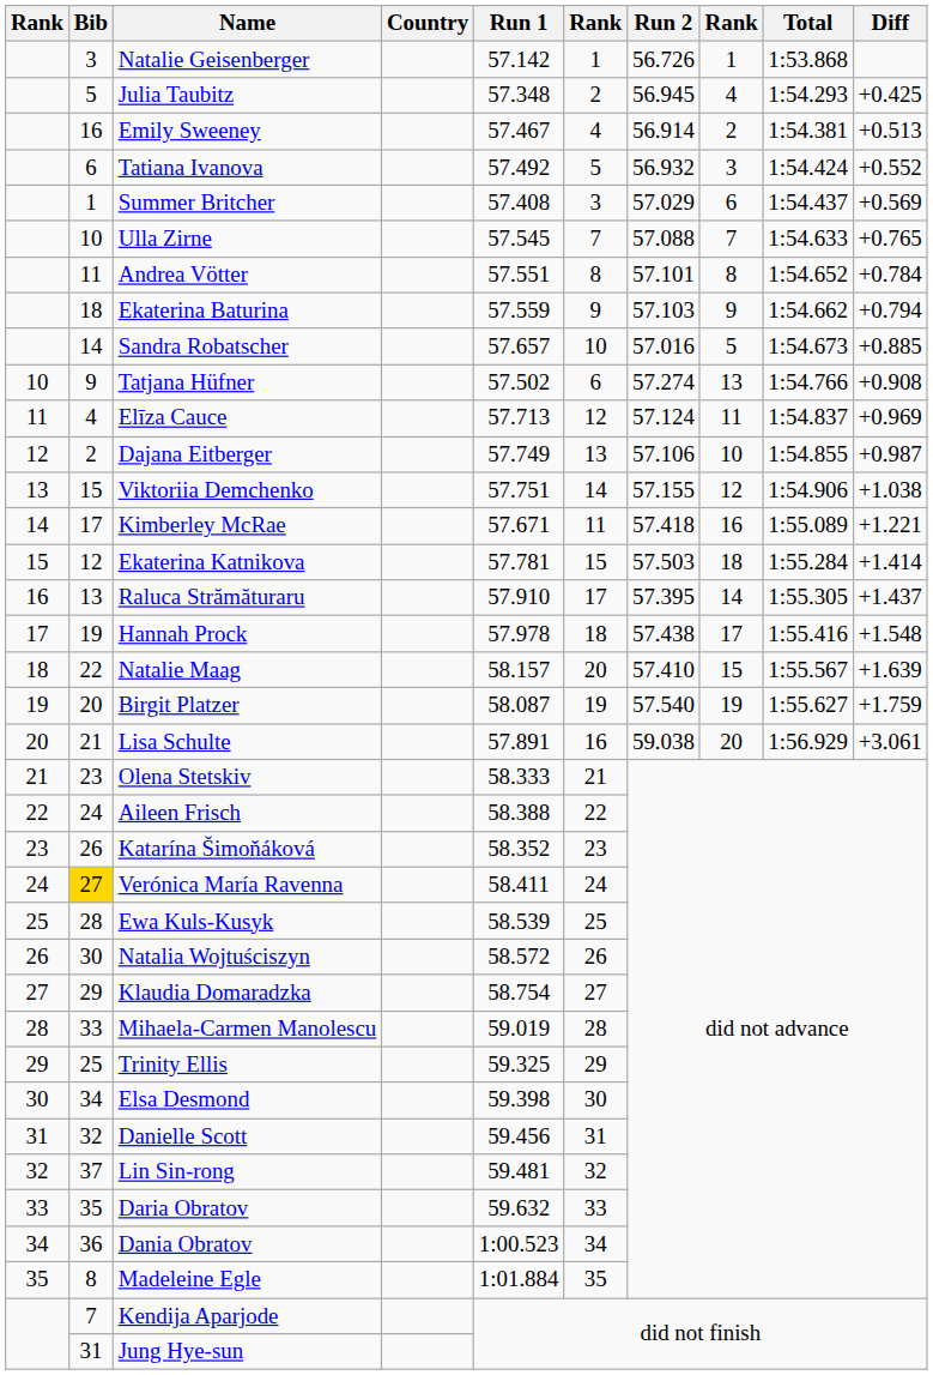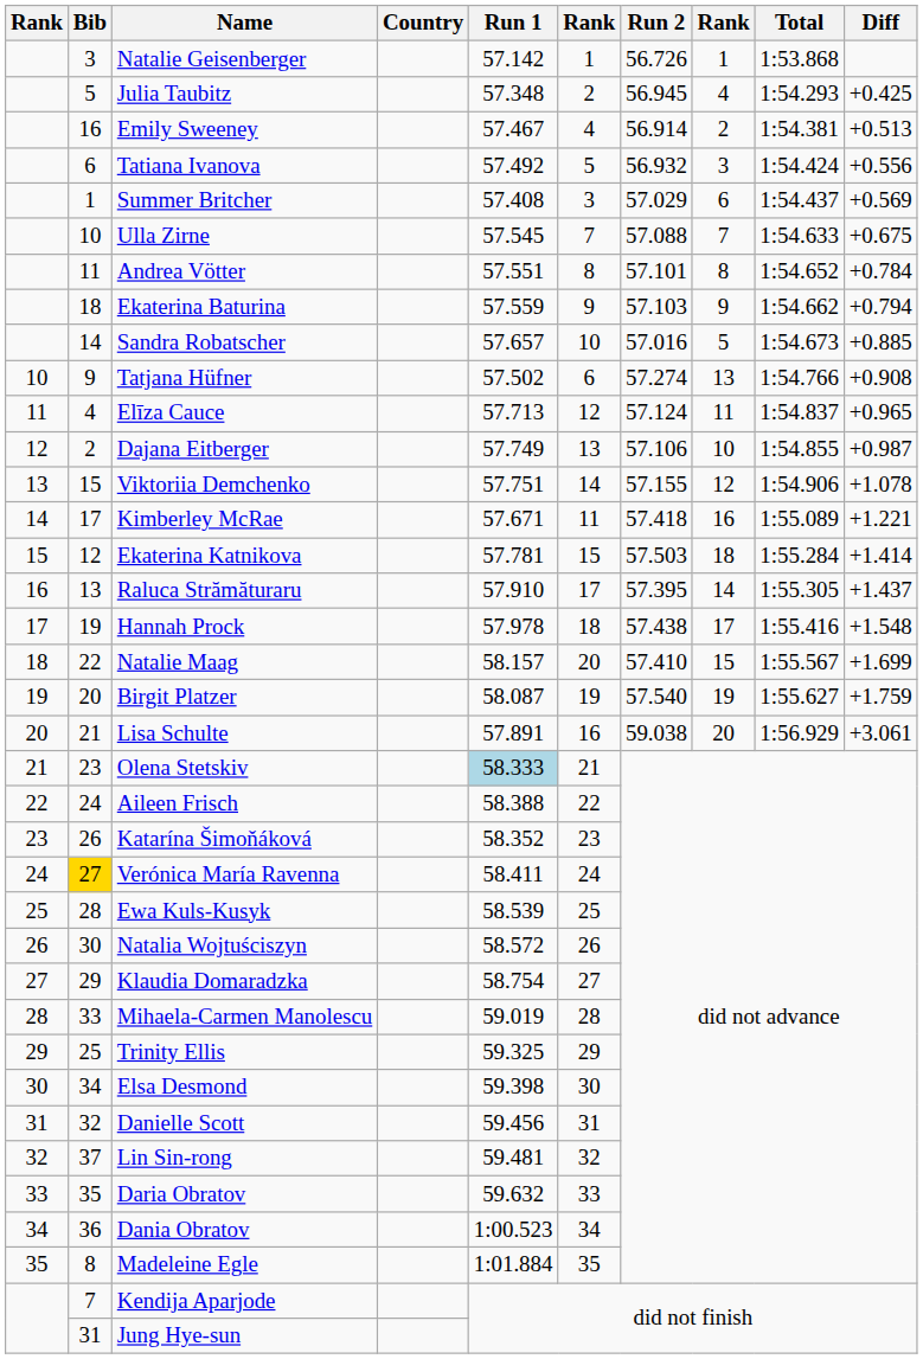 <table class="wikitable sortable" style="text-align:center">
 <tr>
 <th>Rank</th>
 <th>Bib</th>
 <th>Name</th>
 <th>Country</th>
 <th>Run 1</th>
 <th>Rank</th>
 <th>Run 2</th>
 <th>Rank</th>
 <th>Total</th>
 <th>Diff</th>
 </tr>
 <tr>
 <td></td>
 <td>3</td>
 <td align=left><a href='#'>Natalie Geisenberger</a></td>
 <td align=left></td>
 <td>57.142</td>
 <td>1</td>
 <td>56.726</td>
 <td>1</td>
 <td>1:53.868</td>
 <td></td>
 </tr>
 <tr>
 <td></td>
 <td>5</td>
 <td align=left><a href='#'>Julia Taubitz</a></td>
 <td align=left></td>
 <td>57.348</td>
 <td>2</td>
 <td>56.945</td>
 <td>4</td>
 <td>1:54.293</td>
 <td>+0.425</td>
 </tr>
 <tr>
 <td></td>
 <td>16</td>
 <td align=left><a href='#'>Emily Sweeney</a></td>
 <td align=left></td>
 <td>57.467</td>
 <td>4</td>
 <td>56.914</td>
 <td>2</td>
 <td>1:54.381</td>
 <td>+0.513</td>
 </tr>
 <tr>
 <td></td>
 <td>6</td>
 <td align=left><a href='#'>Tatiana Ivanova</a></td>
 <td align=left></td>
 <td>57.492</td>
 <td>5</td>
 <td>56.932</td>
 <td>3</td>
 <td>1:54.424</td>
-<td>+0.552</td>
+<td>+0.556</td>
 </tr>
 <tr>
 <td></td>
 <td>1</td>
 <td align=left><a href='#'>Summer Britcher</a></td>
 <td align=left></td>
 <td>57.408</td>
 <td>3</td>
 <td>57.029</td>
 <td>6</td>
 <td>1:54.437</td>
 <td>+0.569</td>
 </tr>
 <tr>
 <td></td>
 <td>10</td>
 <td align=left><a href='#'>Ulla Zirne</a></td>
 <td align=left></td>
 <td>57.545</td>
 <td>7</td>
 <td>57.088</td>
 <td>7</td>
 <td>1:54.633</td>
-<td>+0.765</td>
+<td>+0.675</td>
 </tr>
 <tr>
 <td></td>
 <td>11</td>
 <td align=left><a href='#'>Andrea Vötter</a></td>
 <td align=left></td>
 <td>57.551</td>
 <td>8</td>
 <td>57.101</td>
 <td>8</td>
 <td>1:54.652</td>
 <td>+0.784</td>
 </tr>
 <tr>
 <td></td>
 <td>18</td>
 <td align=left><a href='#'>Ekaterina Baturina</a></td>
 <td align=left></td>
 <td>57.559</td>
 <td>9</td>
 <td>57.103</td>
 <td>9</td>
 <td>1:54.662</td>
 <td>+0.794</td>
 </tr>
 <tr>
 <td></td>
 <td>14</td>
 <td align=left><a href='#'>Sandra Robatscher</a></td>
 <td align=left></td>
 <td>57.657</td>
 <td>10</td>
 <td>57.016</td>
 <td>5</td>
 <td>1:54.673</td>
 <td>+0.885</td>
 </tr>
 <tr>
 <td>10</td>
 <td>9</td>
 <td align=left><a href='#'>Tatjana Hüfner</a></td>
 <td align=left></td>
 <td>57.502</td>
 <td>6</td>
 <td>57.274</td>
 <td>13</td>
 <td>1:54.766</td>
 <td>+0.908</td>
 </tr>
 <tr>
 <td>11</td>
 <td>4</td>
 <td align=left><a href='#'>Elīza Cauce</a></td>
 <td align=left></td>
 <td>57.713</td>
 <td>12</td>
 <td>57.124</td>
 <td>11</td>
 <td>1:54.837</td>
-<td>+0.969</td>
+<td>+0.965</td>
 </tr>
 <tr>
 <td>12</td>
 <td>2</td>
 <td align=left><a href='#'>Dajana Eitberger</a></td>
 <td align=left></td>
 <td>57.749</td>
 <td>13</td>
 <td>57.106</td>
 <td>10</td>
 <td>1:54.855</td>
 <td>+0.987</td>
 </tr>
 <tr>
 <td>13</td>
 <td>15</td>
 <td align=left><a href='#'>Viktoriia Demchenko</a></td>
 <td align=left></td>
 <td>57.751</td>
 <td>14</td>
 <td>57.155</td>
 <td>12</td>
 <td>1:54.906</td>
-<td>+1.038</td>
+<td>+1.078</td>
 </tr>
 <tr>
 <td>14</td>
 <td>17</td>
 <td align=left><a href='#'>Kimberley McRae</a></td>
 <td align=left></td>
 <td>57.671</td>
 <td>11</td>
 <td>57.418</td>
 <td>16</td>
 <td>1:55.089</td>
 <td>+1.221</td>
 </tr>
 <tr>
 <td>15</td>
 <td>12</td>
 <td align=left><a href='#'>Ekaterina Katnikova</a></td>
 <td align=left></td>
 <td>57.781</td>
 <td>15</td>
 <td>57.503</td>
 <td>18</td>
 <td>1:55.284</td>
 <td>+1.414</td>
 </tr>
 <tr>
 <td>16</td>
 <td>13</td>
 <td align=left><a href='#'>Raluca Strămăturaru</a></td>
 <td align=left></td>
 <td>57.910</td>
 <td>17</td>
 <td>57.395</td>
 <td>14</td>
 <td>1:55.305</td>
 <td>+1.437</td>
 </tr>
 <tr>
 <td>17</td>
 <td>19</td>
 <td align=left><a href='#'>Hannah Prock</a></td>
 <td align=left></td>
 <td>57.978</td>
 <td>18</td>
 <td>57.438</td>
 <td>17</td>
 <td>1:55.416</td>
 <td>+1.548</td>
 </tr>
 <tr>
 <td>18</td>
 <td>22</td>
 <td align=left><a href='#'>Natalie Maag</a></td>
 <td align=left></td>
 <td>58.157</td>
 <td>20</td>
 <td>57.410</td>
 <td>15</td>
 <td>1:55.567</td>
-<td>+1.639</td>
+<td>+1.699</td>
 </tr>
 <tr>
 <td>19</td>
 <td>20</td>
 <td align=left><a href='#'>Birgit Platzer</a></td>
 <td align=left></td>
 <td>58.087</td>
 <td>19</td>
 <td>57.540</td>
 <td>19</td>
 <td>1:55.627</td>
 <td>+1.759</td>
 </tr>
 <tr>
 <td>20</td>
 <td>21</td>
 <td align=left><a href='#'>Lisa Schulte</a></td>
 <td align=left></td>
 <td>57.891</td>
 <td>16</td>
 <td>59.038</td>
 <td>20</td>
 <td>1:56.929</td>
 <td>+3.061</td>
 </tr>
 <tr>
 <td>21</td>
 <td>23</td>
 <td align=left><a href='#'>Olena Stetskiv</a></td>
 <td align=left></td>
-<td>58.333</td>
+<td style="background: lightblue;">58.333</td>
 <td>21</td>
 <td rowspan=15 colspan=4>did not advance</td>
 </tr>
 <tr>
 <td>22</td>
 <td>24</td>
 <td align=left><a href='#'>Aileen Frisch</a></td>
 <td align=left></td>
 <td>58.388</td>
 <td>22</td>
 </tr>
 <tr>
 <td>23</td>
 <td>26</td>
 <td align=left><a href='#'>Katarína Šimoňáková</a></td>
 <td align=left></td>
 <td>58.352</td>
 <td>23</td>
 </tr>
 <tr>
 <td>24</td>
 <td style="background: gold;">27</td>
 <td align=left><a href='#'>Verónica María Ravenna</a></td>
 <td align=left></td>
 <td>58.411</td>
 <td>24</td>
 </tr>
 <tr>
 <td>25</td>
 <td>28</td>
 <td align=left><a href='#'>Ewa Kuls-Kusyk</a></td>
 <td align=left></td>
 <td>58.539</td>
 <td>25</td>
 </tr>
 <tr>
 <td>26</td>
 <td>30</td>
 <td align=left><a href='#'>Natalia Wojtuściszyn</a></td>
 <td align=left></td>
 <td>58.572</td>
 <td>26</td>
 </tr>
 <tr>
 <td>27</td>
 <td>29</td>
 <td align=left><a href='#'>Klaudia Domaradzka</a></td>
 <td align=left></td>
 <td>58.754</td>
 <td>27</td>
 </tr>
 <tr>
 <td>28</td>
 <td>33</td>
 <td align=left><a href='#'>Mihaela-Carmen Manolescu</a></td>
 <td align=left></td>
 <td>59.019</td>
 <td>28</td>
 </tr>
 <tr>
 <td>29</td>
 <td>25</td>
 <td align=left><a href='#'>Trinity Ellis</a></td>
 <td align=left></td>
 <td>59.325</td>
 <td>29</td>
 </tr>
 <tr>
 <td>30</td>
 <td>34</td>
 <td align=left><a href='#'>Elsa Desmond</a></td>
 <td align=left></td>
 <td>59.398</td>
 <td>30</td>
 </tr>
 <tr>
 <td>31</td>
 <td>32</td>
 <td align=left><a href='#'>Danielle Scott</a></td>
 <td align=left></td>
 <td>59.456</td>
 <td>31</td>
 </tr>
 <tr>
 <td>32</td>
 <td>37</td>
 <td align=left><a href='#'>Lin Sin-rong</a></td>
 <td align=left></td>
 <td>59.481</td>
 <td>32</td>
 </tr>
 <tr>
 <td>33</td>
 <td>35</td>
 <td align=left><a href='#'>Daria Obratov</a></td>
 <td align=left></td>
 <td>59.632</td>
 <td>33</td>
 </tr>
 <tr>
 <td>34</td>
 <td>36</td>
 <td align=left><a href='#'>Dania Obratov</a></td>
 <td align=left></td>
 <td>1:00.523</td>
 <td>34</td>
 </tr>
 <tr>
 <td>35</td>
 <td>8</td>
 <td align=left><a href='#'>Madeleine Egle</a></td>
 <td align=left></td>
 <td>1:01.884</td>
 <td>35</td>
 </tr>
 <tr>
 <td rowspan=2></td>
 <td>7</td>
 <td align=left><a href='#'>Kendija Aparjode</a></td>
 <td align=left></td>
 <td rowspan=2 colspan=6>did not finish</td>
 </tr>
 <tr>
 <td>31</td>
 <td align=left><a href='#'>Jung Hye-sun</a></td>
 <td align=left></td>
 </tr>
 </table>
